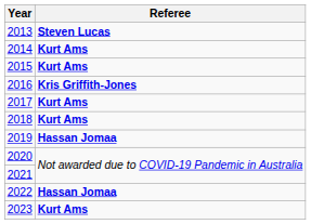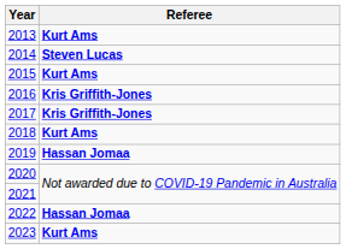 <table class="wikitable">
 <tr>
 <th>Year</th>
 <th>Referee</th>
 </tr>
 <tr>
 <td><a href='#'>2013</a></td>
-<td><strong><a href='#'>Steven Lucas</a></strong></td>
+<td><strong><a href='#'>Kurt Ams</a></strong></td>
 </tr>
 <tr>
 <td><a href='#'>2014</a></td>
-<td><strong><a href='#'>Kurt Ams</a></strong></td>
+<td><strong><a href='#'>Steven Lucas</a></strong></td>
 </tr>
 <tr>
 <td><a href='#'>2015</a></td>
 <td><strong><a href='#'>Kurt Ams</a></strong></td>
 </tr>
 <tr>
 <td><a href='#'>2016</a></td>
 <td><strong><a href='#'>Kris Griffith-Jones</a></strong></td>
 </tr>
 <tr>
 <td><a href='#'>2017</a></td>
-<td><strong><a href='#'>Kurt Ams</a></strong></td>
+<td><strong><a href='#'>Kris Griffith-Jones</a></strong></td>
 </tr>
 <tr>
 <td><a href='#'>2018</a></td>
 <td><strong><a href='#'>Kurt Ams</a></strong></td>
 </tr>
 <tr>
 <td><a href='#'>2019</a></td>
 <td><strong><a href='#'>Hassan Jomaa</a></strong></td>
 </tr>
 <tr>
 <td><a href='#'>2020</a></td>
 <td rowspan=2><em>Not awarded due to <a href='#'>COVID-19 Pandemic in Australia</a></em></td>
 </tr>
 <tr>
 <td><a href='#'>2021</a></td>
 </tr>
 <tr>
 <td><a href='#'>2022</a></td>
 <td><strong><a href='#'>Hassan Jomaa</a></strong></td>
 </tr>
 <tr>
 <td><a href='#'>2023</a></td>
 <td><strong><a href='#'>Kurt Ams</a></strong></td>
 </tr>
 </table>
